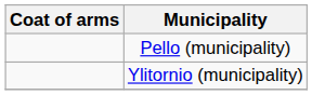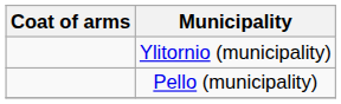 <table class="wikitable" style="font-size: 90%; text-align: center; line-height: normal; margin-left: 30px;">
 <tr>
 <th>Coat of arms</th>
 <th>Municipality</th>
 </tr>
 <tr>
 <td align=left></td>
-<td><a href='#'>Pello</a> (municipality)</td>
+<td><a href='#'>Ylitornio</a> (municipality)</td>
 </tr>
 <tr>
 <td align=left></td>
-<td><a href='#'>Ylitornio</a> (municipality)</td>
+<td><a href='#'>Pello</a> (municipality)</td>
 </tr>
 <tr>
 </tr>
 </table>
